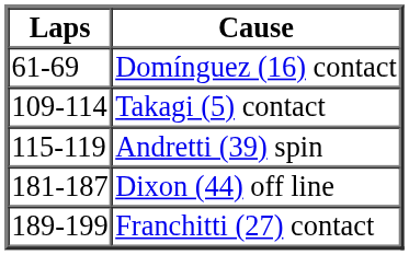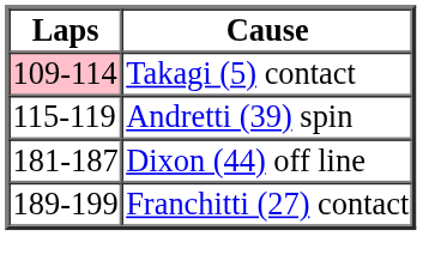 <table border=2 cellspacing=0>
 <tr>
 <th>Laps</th>
 <th>Cause</th>
 </tr>
 <tr>
-<td>61-69</td>
-<td><a href='#'>Domínguez (16)</a> contact</td>
-</tr>
-<tr>
-<td>109-114</td>
+<td style="background: pink;">109-114</td>
 <td><a href='#'>Takagi (5)</a> contact</td>
 </tr>
 <tr>
 <td>115-119</td>
 <td><a href='#'>Andretti (39)</a> spin</td>
 </tr>
 <tr>
 <td>181-187</td>
 <td><a href='#'>Dixon (44)</a> off line</td>
 </tr>
 <tr>
 <td>189-199</td>
 <td><a href='#'>Franchitti (27)</a> contact</td>
 </tr>
 </table>
